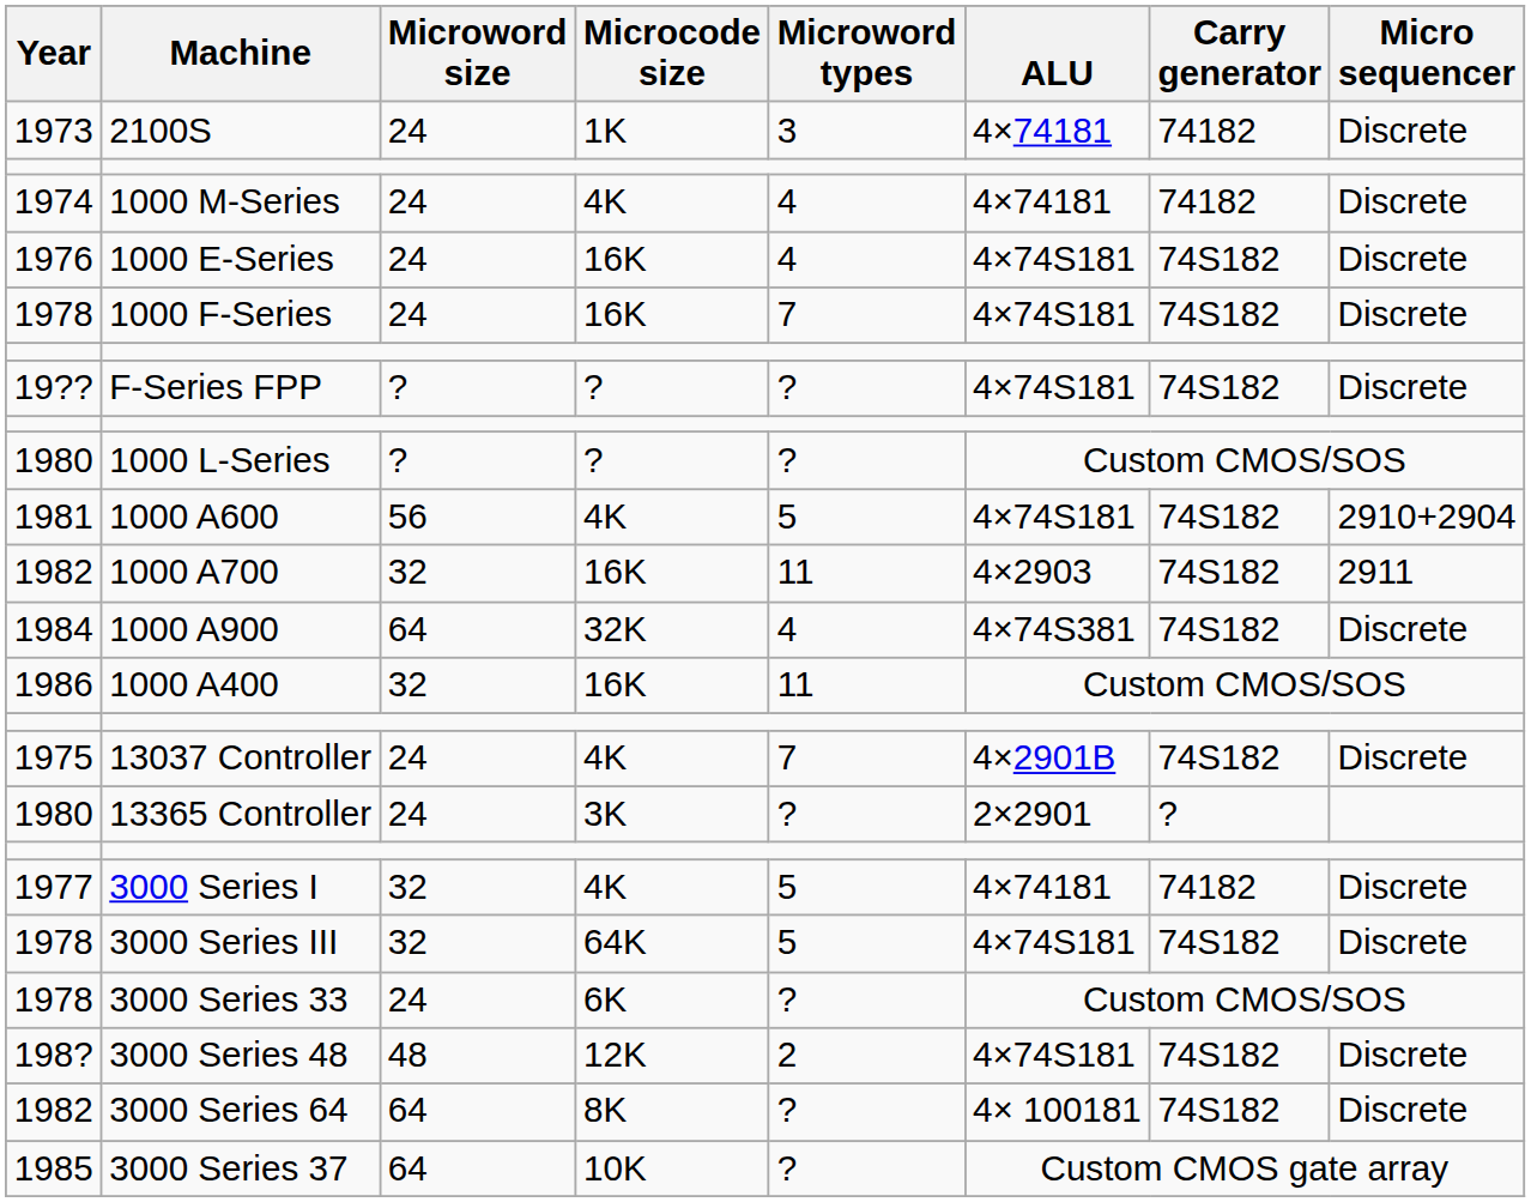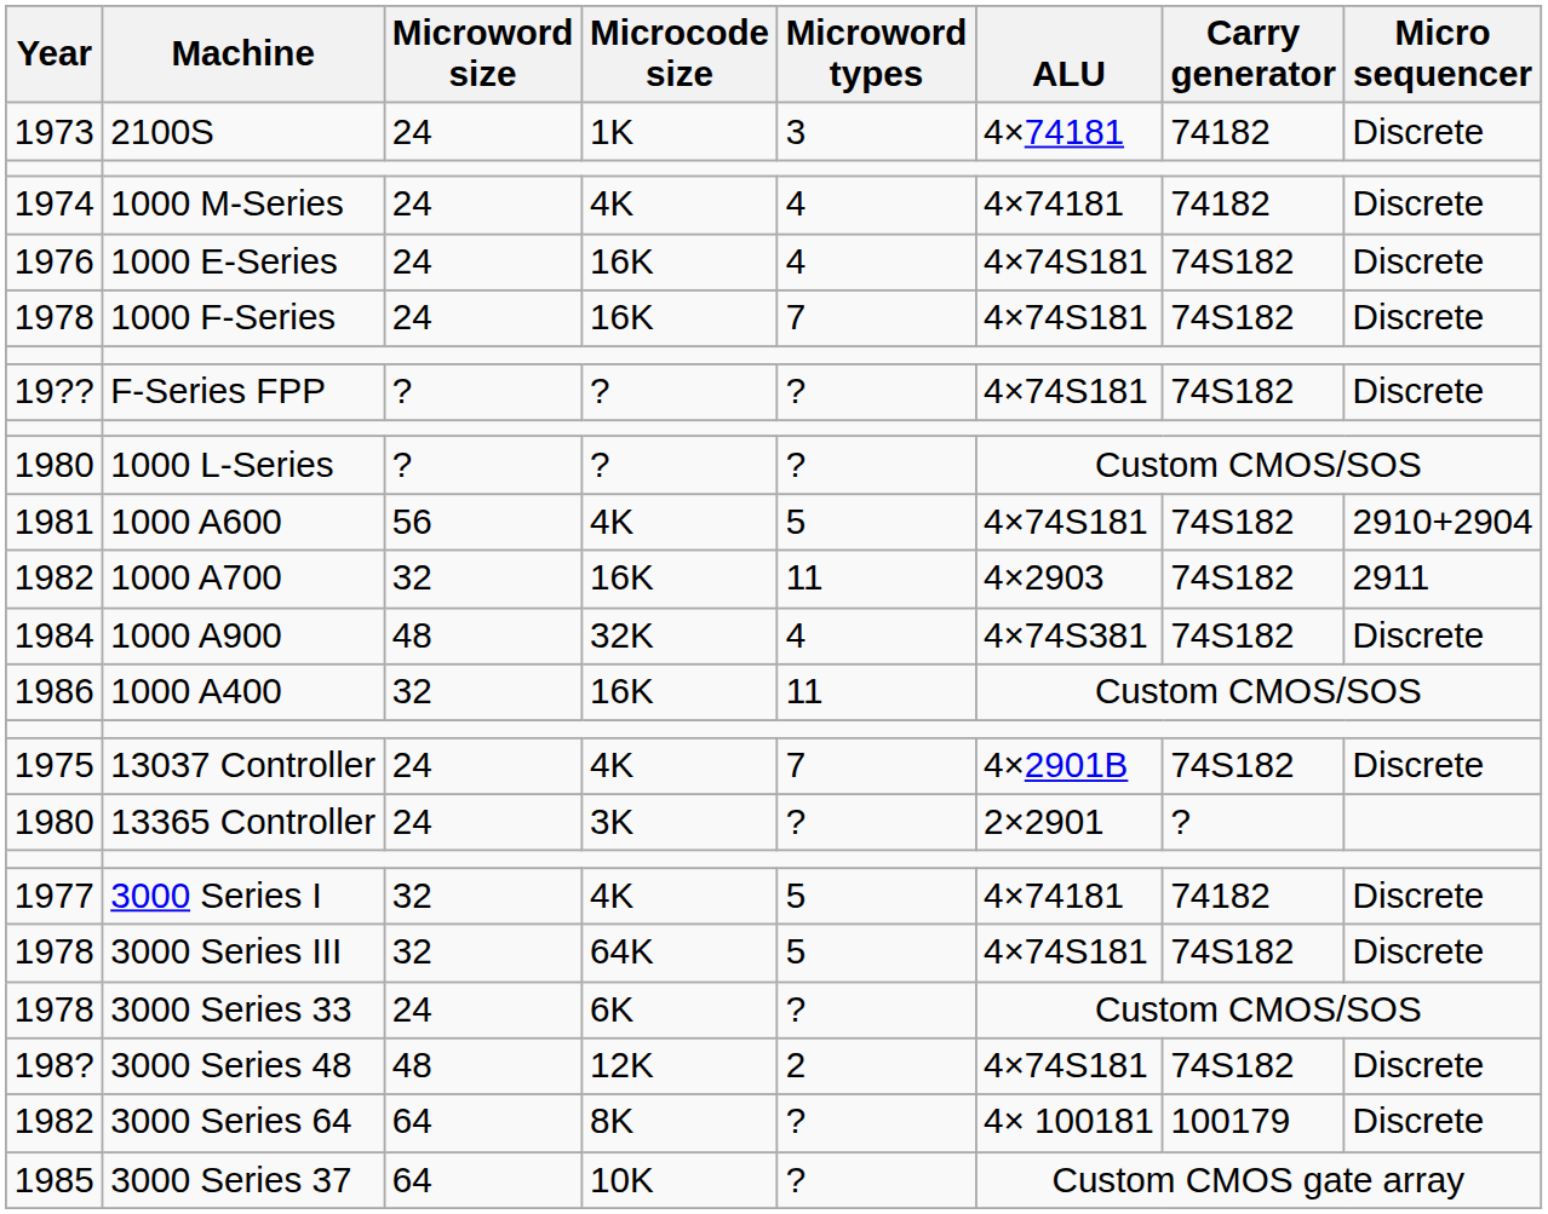 <table class="wikitable">
 <tr>
 <th>Year</th>
 <th>Machine</th>
 <th>Microword<br>size</th>
 <th>Microcode<br>size</th>
 <th>Microword<br>types</th>
 <th><br>ALU</th>
 <th>Carry<br>generator</th>
 <th>Micro<br>sequencer</th>
 </tr>
 <tr>
 <td>1973</td>
 <td>2100S</td>
 <td>24</td>
 <td>1K</td>
 <td>3</td>
 <td>4×<a href='#'>74181</a></td>
 <td>74182</td>
 <td>Discrete</td>
 </tr>
 <tr>
 <td></td>
 </tr>
 <tr>
 <td>1974</td>
 <td>1000 M-Series</td>
 <td>24</td>
 <td>4K</td>
 <td>4</td>
 <td>4×74181</td>
 <td>74182</td>
 <td>Discrete</td>
 </tr>
 <tr>
 <td>1976</td>
 <td>1000 E-Series</td>
 <td>24</td>
 <td>16K</td>
 <td>4</td>
 <td>4×74S181</td>
 <td>74S182</td>
 <td>Discrete</td>
 </tr>
 <tr>
 <td>1978</td>
 <td>1000 F-Series</td>
 <td>24</td>
 <td>16K</td>
 <td>7</td>
 <td>4×74S181</td>
 <td>74S182</td>
 <td>Discrete</td>
 </tr>
 <tr>
 <td></td>
 </tr>
 <tr>
 <td>19??</td>
 <td>F-Series FPP</td>
 <td>?</td>
 <td>?</td>
 <td>?</td>
 <td>4×74S181</td>
 <td>74S182</td>
 <td>Discrete</td>
 </tr>
 <tr>
 <td></td>
 </tr>
 <tr>
 <td>1980</td>
 <td>1000 L-Series</td>
 <td>?</td>
 <td>?</td>
 <td>?</td>
 <td colspan="4" style="text-align: center;">Custom CMOS/SOS</td>
 </tr>
 <tr>
 <td>1981</td>
 <td>1000 A600</td>
 <td>56</td>
 <td>4K</td>
 <td>5</td>
 <td>4×74S181</td>
 <td>74S182</td>
 <td>2910+2904</td>
 </tr>
 <tr>
 <td>1982</td>
 <td>1000 A700</td>
 <td>32</td>
 <td>16K</td>
 <td>11</td>
 <td>4×2903</td>
 <td>74S182</td>
 <td>2911</td>
 </tr>
 <tr>
 <td>1984</td>
 <td>1000 A900</td>
-<td>64</td>
+<td>48</td>
 <td>32K</td>
 <td>4</td>
 <td>4×74S381</td>
 <td>74S182</td>
 <td>Discrete</td>
 </tr>
 <tr>
 <td>1986</td>
 <td>1000 A400</td>
 <td>32</td>
 <td>16K</td>
 <td>11</td>
 <td colspan="4" style="text-align: center;">Custom CMOS/SOS</td>
 </tr>
 <tr>
 <td></td>
 </tr>
 <tr>
 <td>1975</td>
 <td>13037 Controller</td>
 <td>24</td>
 <td>4K</td>
 <td>7</td>
 <td>4×<a href='#'>2901B</a></td>
 <td>74S182</td>
 <td>Discrete</td>
 </tr>
 <tr>
 <td>1980</td>
 <td>13365 Controller</td>
 <td>24</td>
 <td>3K</td>
 <td>?</td>
 <td>2×2901</td>
 <td>?</td>
 <td></td>
 </tr>
 <tr>
 <td></td>
 </tr>
 <tr>
 <td>1977</td>
 <td><a href='#'>3000</a> Series I</td>
 <td>32</td>
 <td>4K</td>
 <td>5</td>
 <td>4×74181</td>
 <td>74182</td>
 <td>Discrete</td>
 </tr>
 <tr>
 <td>1978</td>
 <td>3000 Series III</td>
 <td>32</td>
 <td>64K</td>
 <td>5</td>
 <td>4×74S181</td>
 <td>74S182</td>
 <td>Discrete</td>
 </tr>
 <tr>
 <td>1978</td>
 <td>3000 Series 33</td>
 <td>24</td>
 <td>6K</td>
 <td>?</td>
 <td colspan="4" style="text-align: center;">Custom CMOS/SOS</td>
 </tr>
 <tr>
 <td>198?</td>
 <td>3000 Series 48</td>
 <td>48</td>
 <td>12K</td>
 <td>2</td>
 <td>4×74S181</td>
 <td>74S182</td>
 <td>Discrete</td>
 </tr>
 <tr>
 <td>1982</td>
 <td>3000 Series 64</td>
 <td>64</td>
 <td>8K</td>
 <td>?</td>
 <td>4× 100181</td>
-<td>74S182</td>
+<td>100179</td>
 <td>Discrete</td>
 </tr>
 <tr>
 <td>1985</td>
 <td>3000 Series 37</td>
 <td>64</td>
 <td>10K</td>
 <td>?</td>
 <td colspan="4" style="text-align: center;">Custom CMOS gate array</td>
 </tr>
 <tr>
 </tr>
 </table>
